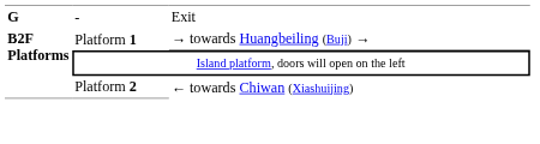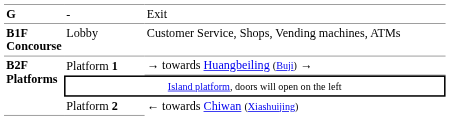 <table table border=0 cellspacing=0 cellpadding=3>
 <tr>
 <td style="border-top:solid 1px gray;" width=50 valign=top><strong>G</strong></td>
 <td style="border-top:solid 1px gray;" width=100 valign=top>-</td>
 <td style="border-top:solid 1px gray;" width=390 valign=top>Exit</td>
+</tr>
+<tr>
+<td style="border-bottom:solid 1px gray; border-top:solid 1px gray;" valign=top width=50><strong>B1F<br>Concourse</strong></td>
+<td style="border-bottom:solid 1px gray; border-top:solid 1px gray;" valign=top width=100>Lobby</td>
+<td style="border-bottom:solid 1px gray; border-top:solid 1px gray;" valign=top width=390>Customer Service, Shops, Vending machines, ATMs</td>
 </tr>
 <tr>
 <td style="border-bottom:solid 1px gray;" rowspan="3" valign=top><strong>B2F<br>Platforms</strong></td>
 <td>Platform <strong>1</strong></td>
 <td style="border-bottom:solid 1px gray;"><span>→</span>  towards <a href='#'>Huangbeiling</a> <small>(<a href='#'>Buji</a>)</small> →</td>
 </tr>
 <tr>
 <td style="border-right:solid 2px black;border-left:solid 2px black;border-top:solid 2px black;border-bottom:solid 2px black;text-align:center;" colspan=2><small><a href='#'>Island platform</a>, doors will open on the left</small></td>
 </tr>
 <tr>
 <td style="border-bottom:solid 1px gray;">Platform <strong>2</strong></td>
 <td>←  towards <a href='#'>Chiwan</a> <small>(<a href='#'>Xiashuijing</a>)</small></td>
 </tr>
 </table>
